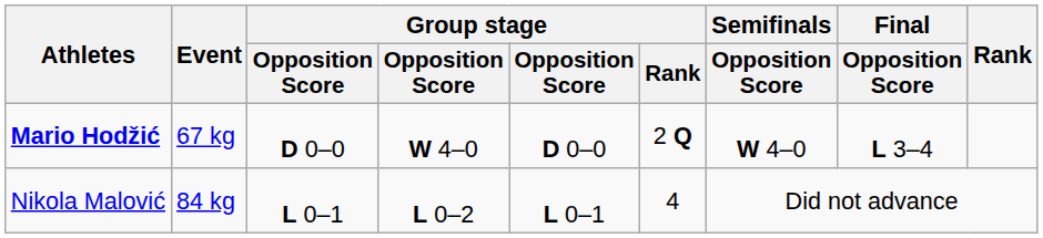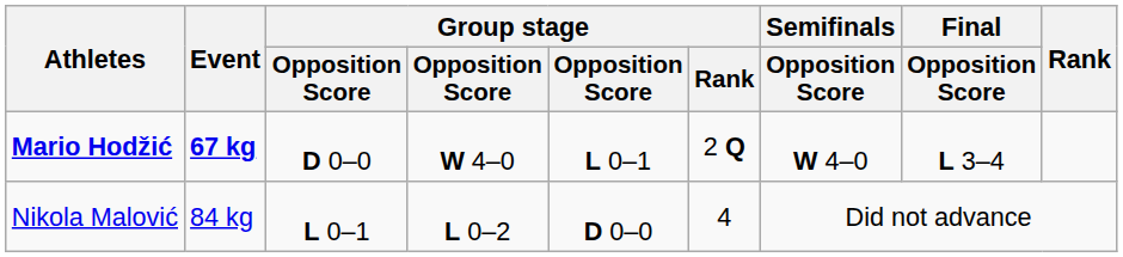 <table class="wikitable" style="font-size:90%">
 <tr>
 <th rowspan="2">Athletes</th>
 <th rowspan="2">Event</th>
 <th colspan="4">Group stage</th>
 <th>Semifinals</th>
 <th>Final</th>
 <th rowspan="2">Rank</th>
 </tr>
 <tr style="font-size:95%">
 <th>Opposition<br>Score</th>
 <th>Opposition<br>Score</th>
 <th>Opposition<br>Score</th>
 <th>Rank</th>
 <th>Opposition<br>Score</th>
 <th>Opposition<br>Score</th>
 </tr>
 <tr align=center>
 <td align=left><strong><a href='#'>Mario Hodžić</a></strong></td>
-<td align=left><a href='#'>67 kg</a></td>
+<td align=left><strong><a href='#'>67 kg</a></strong></td>
 <td><br><strong>D</strong> 0–0</td>
 <td><br><strong>W</strong> 4–0</td>
-<td><br><strong>D</strong> 0–0</td>
+<td><br><strong>L</strong> 0–1</td>
 <td>2 <strong>Q</strong></td>
 <td><br><strong>W</strong> 4–0</td>
 <td><br><strong>L</strong> 3–4</td>
 <td></td>
 </tr>
 <tr align=center>
 <td align=left><a href='#'>Nikola Malović</a></td>
 <td align=left><a href='#'>84 kg</a></td>
 <td><br><strong>L</strong> 0–1</td>
 <td><br><strong>L</strong> 0–2</td>
-<td><br><strong>L</strong> 0–1</td>
+<td><br><strong>D</strong> 0–0</td>
 <td>4</td>
 <td colspan=3>Did not advance</td>
 </tr>
 </table>
